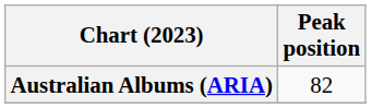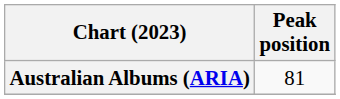 <table class="wikitable sortable plainrowheaders" style="text-align:center">
 <tr>
 <th scope="col">Chart (2023)</th>
 <th scope="col">Peak<br>position</th>
 </tr>
 <tr>
 <th scope="row">Australian Albums (<a href='#'>ARIA</a>)</th>
-<td>82</td>
+<td>81</td>
 </tr>
 <tr>
 </tr>
 <tr>
 </tr>
 <tr>
 </tr>
 <tr>
 </tr>
 </table>
